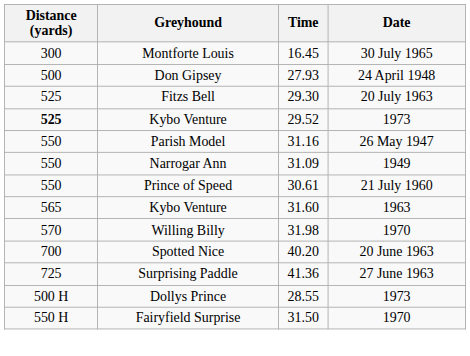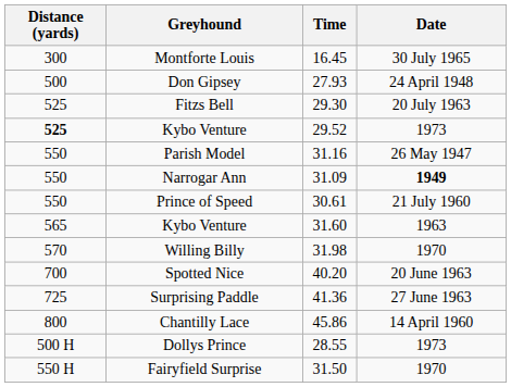 <table class="wikitable" style="font-size: 100%">
 <tr>
 <th width=100>Distance <br>(yards)</th>
 <th width=200>Greyhound</th>
 <th width=50>Time</th>
 <th width=150>Date</th>
 </tr>
 <tr align=center>
 <td>300</td>
 <td>Montforte Louis</td>
 <td>16.45</td>
 <td>30 July 1965</td>
 </tr>
 <tr align=center>
 <td>500</td>
 <td>Don Gipsey</td>
 <td>27.93</td>
 <td>24 April 1948</td>
 </tr>
 <tr align=center>
 <td>525</td>
 <td>Fitzs Bell</td>
 <td>29.30</td>
 <td>20 July 1963</td>
 </tr>
 <tr align=center>
 <td><strong>525</strong></td>
 <td>Kybo Venture</td>
 <td>29.52</td>
 <td>1973</td>
 </tr>
 <tr align=center>
 <td>550</td>
 <td>Parish Model</td>
 <td>31.16</td>
 <td>26 May 1947</td>
 </tr>
 <tr align=center>
 <td>550</td>
 <td>Narrogar Ann</td>
 <td>31.09</td>
-<td>1949</td>
+<td><strong>1949</strong></td>
 </tr>
 <tr align=center>
 <td>550</td>
 <td>Prince of Speed</td>
 <td>30.61</td>
 <td>21 July 1960</td>
 </tr>
 <tr align=center>
 <td>565</td>
 <td>Kybo Venture</td>
 <td>31.60</td>
 <td>1963</td>
 </tr>
 <tr align=center>
 <td>570</td>
 <td>Willing Billy</td>
 <td>31.98</td>
 <td>1970</td>
 </tr>
 <tr align=center>
 <td>700</td>
 <td>Spotted Nice</td>
 <td>40.20</td>
 <td>20 June 1963</td>
 </tr>
 <tr align=center>
 <td>725</td>
 <td>Surprising Paddle</td>
 <td>41.36</td>
 <td>27 June 1963</td>
 </tr>
 <tr align=center>
+<td>800</td>
+<td>Chantilly Lace</td>
+<td>45.86</td>
+<td>14 April 1960</td>
+</tr>
+<tr align=center>
 <td>500 H</td>
 <td>Dollys Prince</td>
 <td>28.55</td>
 <td>1973</td>
 </tr>
 <tr align=center>
 <td>550 H</td>
 <td>Fairyfield Surprise</td>
 <td>31.50</td>
 <td>1970</td>
 </tr>
 </table>
